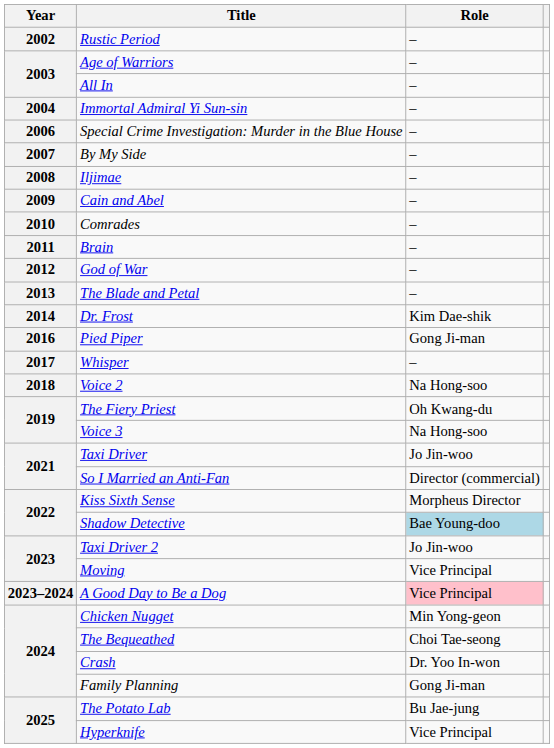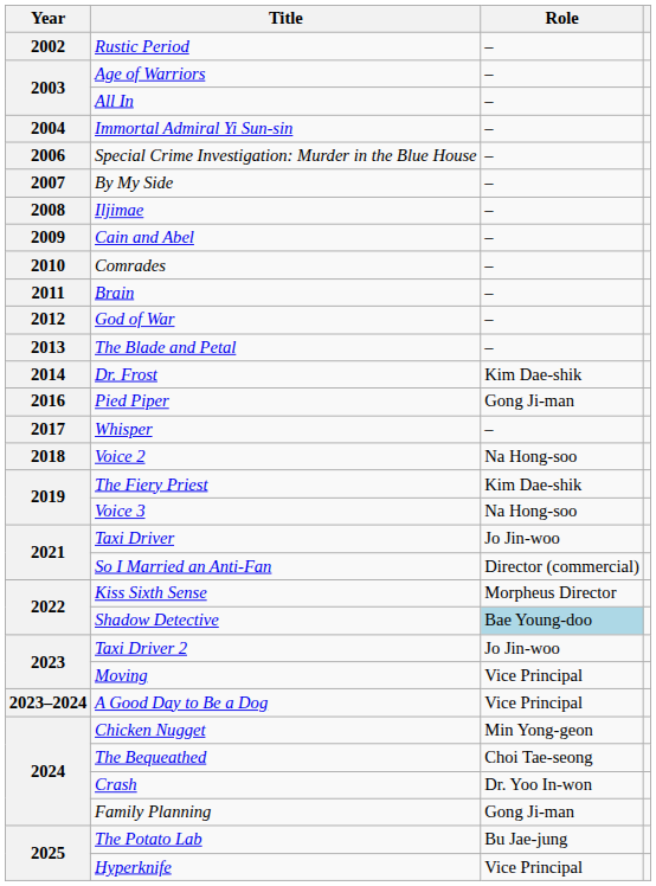 <table class="wikitable plainrowheaders sortable">
 <tr>
 <th scope="col">Year</th>
 <th scope="col">Title</th>
 <th scope="col">Role</th>
 <th scope="col" class="unsortable"></th>
 </tr>
 <tr>
 <th scope="row">2002</th>
 <td><em><a href='#'>Rustic Period</a></em></td>
 <td>–</td>
 <td></td>
 </tr>
 <tr>
 <th scope="row" rowspan="2">2003</th>
 <td><em><a href='#'>Age of Warriors</a></em></td>
 <td>–</td>
 <td></td>
 </tr>
 <tr>
 <td><em><a href='#'>All In</a></em></td>
 <td>–</td>
 <td></td>
 </tr>
 <tr>
 <th scope="row">2004</th>
 <td><em><a href='#'>Immortal Admiral Yi Sun-sin</a></em></td>
 <td>–</td>
 <td></td>
 </tr>
 <tr>
 <th scope="row">2006</th>
 <td><em>Special Crime Investigation: Murder in the Blue House</em></td>
 <td>–</td>
 <td></td>
 </tr>
 <tr>
 <th scope="row">2007</th>
 <td><em>By My Side</em></td>
 <td>–</td>
 <td></td>
 </tr>
 <tr>
 <th scope="row">2008</th>
 <td><em><a href='#'>Iljimae</a></em></td>
 <td>–</td>
 <td></td>
 </tr>
 <tr>
 <th scope="row">2009</th>
 <td><em><a href='#'>Cain and Abel</a></em></td>
 <td>–</td>
 <td></td>
 </tr>
 <tr>
 <th scope="row">2010</th>
 <td><em>Comrades</em></td>
 <td>–</td>
 <td></td>
 </tr>
 <tr>
 <th scope="row">2011</th>
 <td><em><a href='#'>Brain</a></em></td>
 <td>–</td>
 <td></td>
 </tr>
 <tr>
 <th scope="row">2012</th>
 <td><em><a href='#'>God of War</a></em></td>
 <td>–</td>
 <td></td>
 </tr>
 <tr>
 <th scope="row">2013</th>
 <td><em><a href='#'>The Blade and Petal</a></em></td>
 <td>–</td>
 <td></td>
 </tr>
 <tr>
 <th scope="row">2014</th>
 <td><em><a href='#'>Dr. Frost</a></em></td>
 <td>Kim Dae-shik</td>
 <td></td>
 </tr>
 <tr>
 <th scope="row">2016</th>
 <td><em><a href='#'>Pied Piper</a></em></td>
 <td>Gong Ji-man</td>
 <td></td>
 </tr>
 <tr>
 <th scope="row">2017</th>
 <td><em><a href='#'>Whisper</a></em></td>
 <td>–</td>
 <td></td>
 </tr>
 <tr>
 <th scope="row">2018</th>
 <td><em><a href='#'>Voice 2</a></em></td>
 <td>Na Hong-soo</td>
 <td></td>
 </tr>
 <tr>
 <th scope="row" rowspan="2">2019</th>
 <td><em><a href='#'>The Fiery Priest</a></em></td>
-<td>Oh Kwang-du</td>
+<td>Kim Dae-shik</td>
 <td></td>
 </tr>
 <tr>
 <td><em><a href='#'>Voice 3</a></em></td>
 <td>Na Hong-soo</td>
 <td></td>
 </tr>
 <tr>
 <th scope="row" rowspan="2">2021</th>
 <td><em><a href='#'>Taxi Driver</a></em></td>
 <td>Jo Jin-woo</td>
 <td></td>
 </tr>
 <tr>
 <td><em><a href='#'>So I Married an Anti-Fan</a></em></td>
 <td>Director (commercial)</td>
 <td></td>
 </tr>
 <tr>
 <th scope="row" rowspan="2">2022</th>
 <td><em><a href='#'>Kiss Sixth Sense</a></em></td>
 <td>Morpheus Director</td>
 <td style="text-align:center"></td>
 </tr>
 <tr>
 <td><em><a href='#'>Shadow Detective</a></em></td>
 <td style="background: lightblue;">Bae Young-doo</td>
 <td></td>
 </tr>
 <tr>
 <th scope="row" rowspan="2">2023</th>
 <td><em><a href='#'>Taxi Driver 2</a></em></td>
 <td>Jo Jin-woo</td>
 <td></td>
 </tr>
 <tr>
 <td><em><a href='#'>Moving</a></em></td>
 <td>Vice Principal</td>
 <td style="text-align:center"></td>
 </tr>
 <tr>
 <th scope="row">2023–2024</th>
 <td><em><a href='#'>A Good Day to Be a Dog</a></em></td>
-<td style="background: pink;">Vice Principal</td>
+<td>Vice Principal</td>
 <td style="text-align:center"></td>
 </tr>
 <tr>
 <th scope="row" rowspan="4">2024</th>
 <td><em><a href='#'>Chicken Nugget</a></em></td>
 <td>Min Yong-geon</td>
 <td style="text-align:center"></td>
 </tr>
 <tr>
 <td><em><a href='#'>The Bequeathed</a></em></td>
 <td>Choi Tae-seong</td>
 <td style="text-align:center"></td>
 </tr>
 <tr>
 <td><em><a href='#'>Crash</a></em></td>
 <td>Dr. Yoo In-won</td>
 <td style="text-align:center"></td>
 </tr>
 <tr>
 <td><em>Family Planning</em></td>
 <td>Gong Ji-man</td>
 <td></td>
 </tr>
 <tr>
 <th scope="row" rowspan="2">2025</th>
 <td><em><a href='#'>The Potato Lab</a></em></td>
 <td>Bu Jae-jung</td>
 <td style="text-align:center"></td>
 </tr>
 <tr>
 <td><em><a href='#'>Hyperknife</a></em></td>
 <td>Vice Principal</td>
 <td></td>
 </tr>
 </table>
